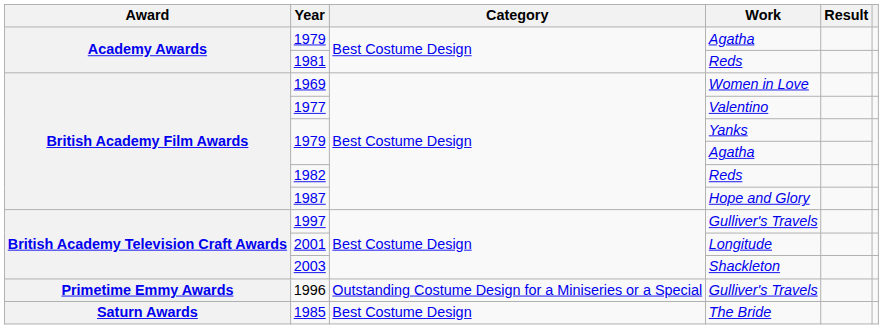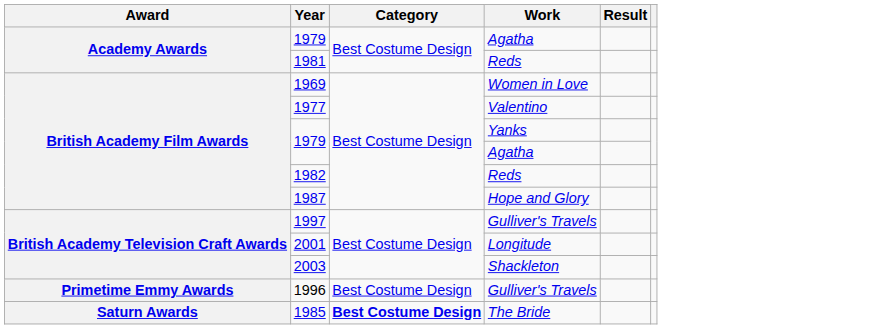 <table class="wikitable">
 <tr>
 <th>Award</th>
 <th>Year</th>
 <th>Category</th>
 <th>Work</th>
 <th>Result</th>
 <th class="unsortable"></th>
 </tr>
 <tr>
 <th rowspan="2" scope="row" style="text-align:center;"><a href='#'>Academy Awards</a></th>
 <td style="text-align:center;"><a href='#'>1979</a></td>
 <td rowspan="2"><a href='#'>Best Costume Design</a></td>
 <td><em><a href='#'>Agatha</a></em></td>
 <td></td>
 <td style="text-align:center;"></td>
 </tr>
 <tr>
 <td style="text-align:center;"><a href='#'>1981</a></td>
 <td><em><a href='#'>Reds</a></em></td>
 <td></td>
 <td style="text-align:center;"></td>
 </tr>
 <tr>
 <th rowspan="6" scope="row" style="text-align:center;"><a href='#'>British Academy Film Awards</a></th>
 <td style="text-align:center;"><a href='#'>1969</a></td>
 <td rowspan="6"><a href='#'>Best Costume Design</a></td>
 <td><em><a href='#'>Women in Love</a></em></td>
 <td></td>
 <td style="text-align:center;"></td>
 </tr>
 <tr>
 <td style="text-align:center;"><a href='#'>1977</a></td>
 <td><em><a href='#'>Valentino</a></em></td>
 <td></td>
 <td style="text-align:center;"></td>
 </tr>
 <tr>
 <td rowspan="2" style="text-align:center;"><a href='#'>1979</a></td>
 <td><em><a href='#'>Yanks</a></em></td>
 <td></td>
 <td rowspan="2" style="text-align:center;"></td>
 </tr>
 <tr>
 <td><em><a href='#'>Agatha</a></em></td>
 <td></td>
 </tr>
 <tr>
 <td style="text-align:center;"><a href='#'>1982</a></td>
 <td><em><a href='#'>Reds</a></em></td>
 <td></td>
 <td style="text-align:center;"></td>
 </tr>
 <tr>
 <td style="text-align:center;"><a href='#'>1987</a></td>
 <td><em><a href='#'>Hope and Glory</a></em></td>
 <td></td>
 <td style="text-align:center;"></td>
 </tr>
 <tr>
 <th rowspan="3" scope="row" style="text-align:center;"><a href='#'>British Academy Television Craft Awards</a></th>
 <td style="text-align:center;"><a href='#'>1997</a></td>
 <td rowspan="3"><a href='#'>Best Costume Design</a></td>
 <td><em><a href='#'>Gulliver's Travels</a></em></td>
 <td></td>
 <td style="text-align:center;"></td>
 </tr>
 <tr>
 <td style="text-align:center;"><a href='#'>2001</a></td>
 <td><em><a href='#'>Longitude</a></em></td>
 <td></td>
 <td style="text-align:center;"></td>
 </tr>
 <tr>
 <td style="text-align:center;"><a href='#'>2003</a></td>
 <td><em><a href='#'>Shackleton</a></em></td>
 <td></td>
 <td style="text-align:center;"></td>
 </tr>
 <tr>
 <th scope="row" style="text-align:center;"><a href='#'>Primetime Emmy Awards</a></th>
 <td style="text-align:center;">1996</td>
-<td><a href='#'>Outstanding Costume Design for a Miniseries or a Special</a></td>
+<td><a href='#'>Best Costume Design</a></td>
 <td><em><a href='#'>Gulliver's Travels</a></em></td>
 <td></td>
 <td style="text-align:center;"></td>
 </tr>
 <tr>
 <th scope="row" style="text-align:center;"><a href='#'>Saturn Awards</a></th>
 <td style="text-align:center;"><a href='#'>1985</a></td>
-<td><a href='#'>Best Costume Design</a></td>
+<td><strong><a href='#'>Best Costume Design</a></strong></td>
 <td><em><a href='#'>The Bride</a></em></td>
 <td></td>
 <td style="text-align:center;"></td>
 </tr>
 </table>
